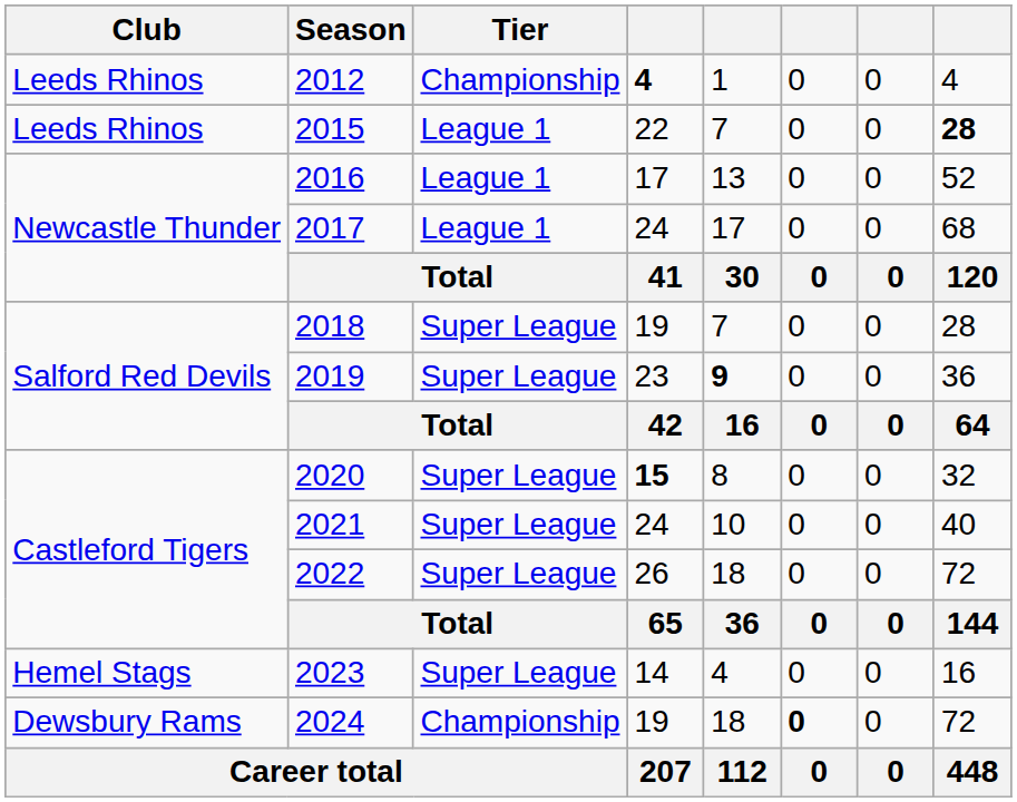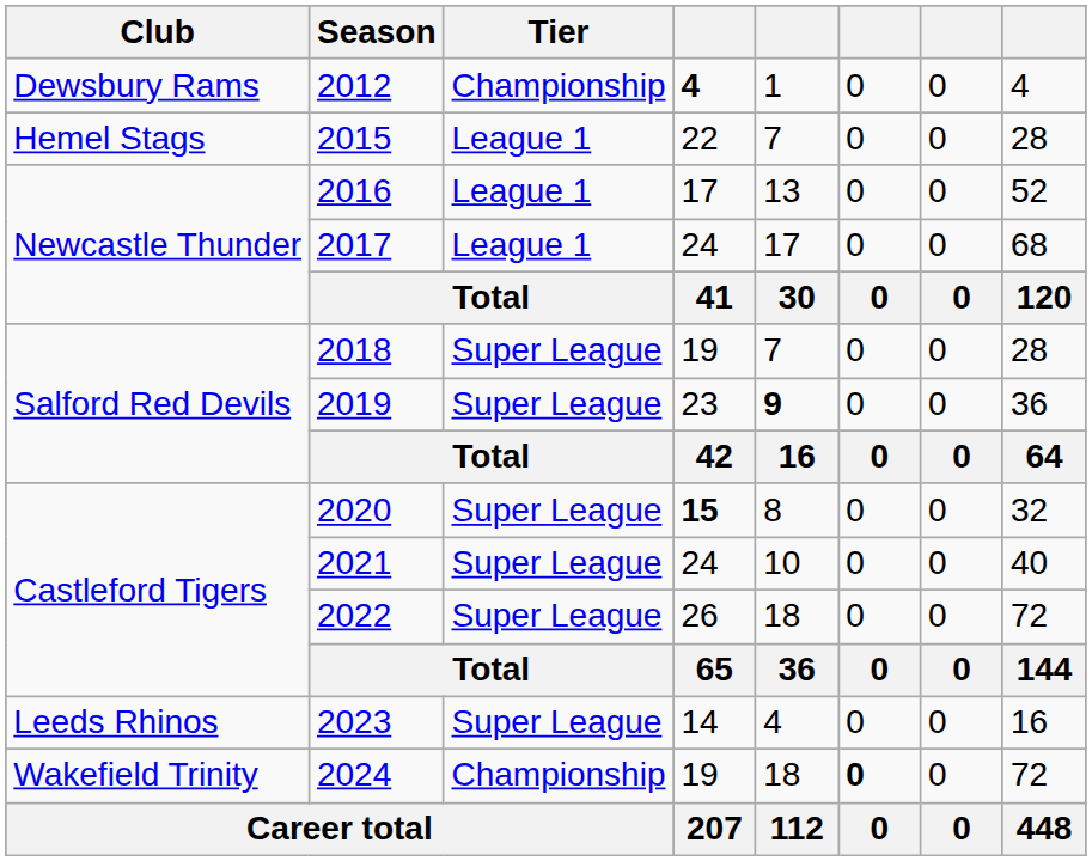 <table class="wikitable defaultcenter">
 <tr>
 <th>Club</th>
 <th>Season</th>
 <th>Tier</th>
 <th style="width:2em;"></th>
 <th style="width:2em;"></th>
 <th style="width:2em;"></th>
 <th style="width:2em;"></th>
 <th style="width:2em;"></th>
 </tr>
 <tr>
-<td style="text-align:left;"> <a href='#'>Leeds Rhinos</a></td>
+<td style="text-align:left;"> <a href='#'>Dewsbury Rams</a></td>
 <td><a href='#'>2012</a></td>
 <td><a href='#'>Championship</a></td>
 <td><strong>4</strong></td>
 <td>1</td>
 <td>0</td>
 <td>0</td>
 <td>4</td>
 </tr>
 <tr>
-<td style="text-align:left;"> <a href='#'>Leeds Rhinos</a></td>
+<td style="text-align:left;"> <a href='#'>Hemel Stags</a></td>
 <td><a href='#'>2015</a></td>
 <td><a href='#'>League 1</a></td>
 <td>22</td>
 <td>7</td>
 <td>0</td>
 <td>0</td>
-<td><strong>28</strong></td>
+<td>28</td>
 </tr>
 <tr>
 <td rowspan="3" style="text-align:left;"> <a href='#'>Newcastle Thunder</a></td>
 <td><a href='#'>2016</a></td>
 <td><a href='#'>League 1</a></td>
 <td>17</td>
 <td>13</td>
 <td>0</td>
 <td>0</td>
 <td>52</td>
 </tr>
 <tr>
 <td><a href='#'>2017</a></td>
 <td><a href='#'>League 1</a></td>
 <td>24</td>
 <td>17</td>
 <td>0</td>
 <td>0</td>
 <td>68</td>
 </tr>
 <tr>
 <th colspan="2">Total</th>
 <th>41</th>
 <th>30</th>
 <th>0</th>
 <th>0</th>
 <th>120</th>
 </tr>
 <tr>
 <td rowspan="3" style="text-align:left;"> <a href='#'>Salford Red Devils</a></td>
 <td><a href='#'>2018</a></td>
 <td><a href='#'>Super League</a></td>
 <td>19</td>
 <td>7</td>
 <td>0</td>
 <td>0</td>
 <td>28</td>
 </tr>
 <tr>
 <td><a href='#'>2019</a></td>
 <td><a href='#'>Super League</a></td>
 <td>23</td>
 <td><strong>9</strong></td>
 <td>0</td>
 <td>0</td>
 <td>36</td>
 </tr>
 <tr>
 <th colspan="2">Total</th>
 <th>42</th>
 <th>16</th>
 <th>0</th>
 <th>0</th>
 <th>64</th>
 </tr>
 <tr>
 <td rowspan="4" style="text-align:left;"> <a href='#'>Castleford Tigers</a></td>
 <td><a href='#'>2020</a></td>
 <td><a href='#'>Super League</a></td>
 <td><strong>15</strong></td>
 <td>8</td>
 <td>0</td>
 <td>0</td>
 <td>32</td>
 </tr>
 <tr>
 <td><a href='#'>2021</a></td>
 <td><a href='#'>Super League</a></td>
 <td>24</td>
 <td>10</td>
 <td>0</td>
 <td>0</td>
 <td>40</td>
 </tr>
 <tr>
 <td><a href='#'>2022</a></td>
 <td><a href='#'>Super League</a></td>
 <td>26</td>
 <td>18</td>
 <td>0</td>
 <td>0</td>
 <td>72</td>
 </tr>
 <tr>
 <th colspan="2">Total</th>
 <th>65</th>
 <th>36</th>
 <th>0</th>
 <th>0</th>
 <th>144</th>
 </tr>
 <tr>
-<td style="text-align:left;"> <a href='#'>Hemel Stags</a></td>
+<td style="text-align:left;"> <a href='#'>Leeds Rhinos</a></td>
 <td><a href='#'>2023</a></td>
 <td><a href='#'>Super League</a></td>
 <td>14</td>
 <td>4</td>
 <td>0</td>
 <td>0</td>
 <td>16</td>
 </tr>
 <tr>
-<td style="text-align:left;"> <a href='#'>Dewsbury Rams</a></td>
+<td style="text-align:left;"> <a href='#'>Wakefield Trinity</a></td>
 <td><a href='#'>2024</a></td>
 <td><a href='#'>Championship</a></td>
 <td>19</td>
 <td>18</td>
 <td><strong>0</strong></td>
 <td>0</td>
 <td>72</td>
 </tr>
 <tr>
 <th colspan="3">Career total</th>
 <th>207</th>
 <th>112</th>
 <th>0</th>
 <th>0</th>
 <th>448</th>
 </tr>
 </table>
